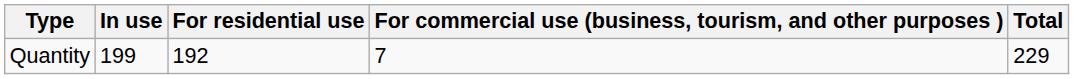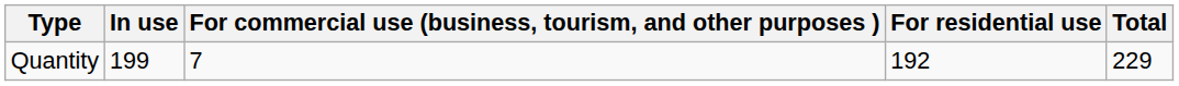 <table class="wikitable">
 <tr>
 <th>Type</th>
 <th>In use</th>
+<th>For commercial use (business, tourism, and other purposes )</th>
 <th>For residential use</th>
-<th>For commercial use (business, tourism, and other purposes )</th>
 <th>Total</th>
 </tr>
 <tr>
 <td>Quantity</td>
 <td>199</td>
+<td>7</td>
 <td>192</td>
-<td>7</td>
 <td>229</td>
 </tr>
 </table>
